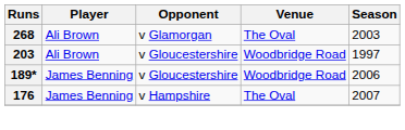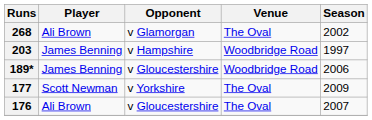 <table class="wikitable">
 <tr>
 <th>Runs</th>
 <th>Player</th>
 <th>Opponent</th>
 <th>Venue</th>
 <th>Season</th>
 </tr>
 <tr>
 <th>268</th>
 <td> <a href='#'>Ali Brown</a></td>
 <td>v <a href='#'>Glamorgan</a></td>
 <td><a href='#'>The Oval</a></td>
-<td>2003</td>
+<td>2002</td>
 </tr>
 <tr>
 <th>203</th>
-<td> <a href='#'>Ali Brown</a></td>
-<td>v <a href='#'>Gloucestershire</a></td>
+<td> <a href='#'>James Benning</a></td>
+<td>v <a href='#'>Hampshire</a></td>
 <td><a href='#'>Woodbridge Road</a></td>
 <td>1997</td>
 </tr>
 <tr>
 <th>189*</th>
 <td> <a href='#'>James Benning</a></td>
 <td>v <a href='#'>Gloucestershire</a></td>
 <td><a href='#'>Woodbridge Road</a></td>
 <td>2006</td>
 </tr>
 <tr>
+<th>177</th>
+<td> <a href='#'>Scott Newman</a></td>
+<td>v <a href='#'>Yorkshire</a></td>
+<td><a href='#'>The Oval</a></td>
+<td>2009</td>
+</tr>
+<tr>
 <th>176</th>
-<td> <a href='#'>James Benning</a></td>
-<td>v <a href='#'>Hampshire</a></td>
+<td> <a href='#'>Ali Brown</a></td>
+<td>v <a href='#'>Gloucestershire</a></td>
 <td><a href='#'>The Oval</a></td>
 <td>2007</td>
 </tr>
 <tr>
 </tr>
 </table>
